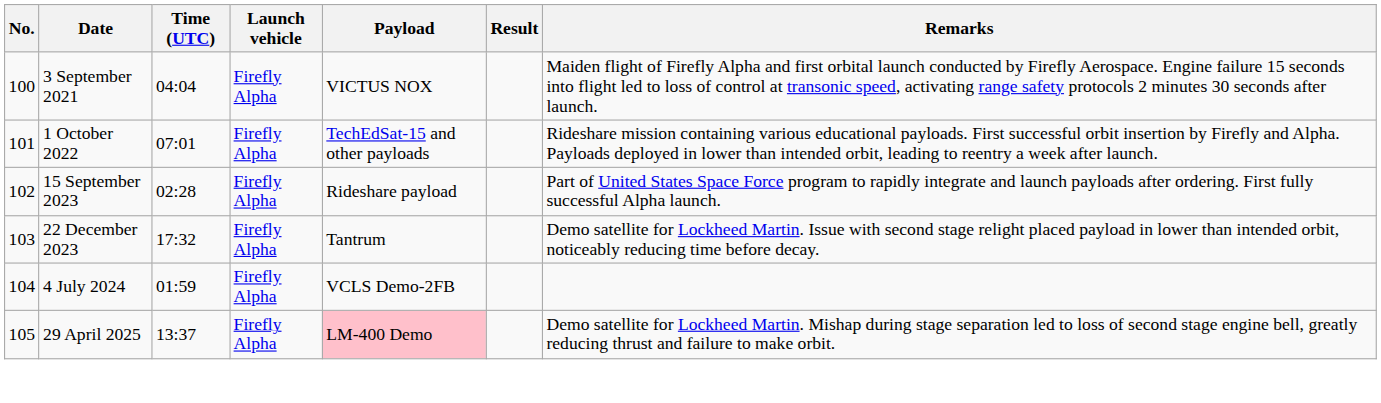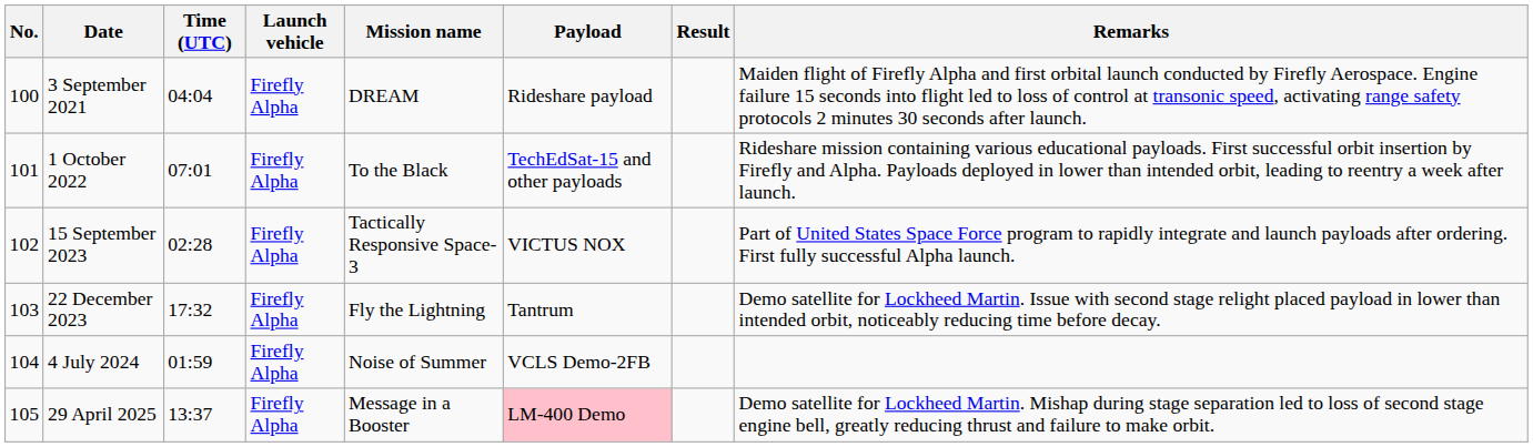 <table class="wikitable mw-collapsible">
 <tr>
 <th>No.</th>
 <th>Date</th>
 <th>Time (<a href='#'>UTC</a>)</th>
 <th>Launch vehicle</th>
+<th>Mission name</th>
 <th>Payload</th>
 <th>Result</th>
 <th>Remarks</th>
 </tr>
 <tr>
 <td>100</td>
 <td>3 September 2021</td>
 <td>04:04</td>
 <td><a href='#'>Firefly Alpha</a></td>
-<td>VICTUS NOX</td>
+<td>DREAM</td>
+<td>Rideshare payload</td>
 <td></td>
 <td>Maiden flight of Firefly Alpha and first orbital launch conducted by Firefly Aerospace. Engine failure 15 seconds into flight led to loss of control at <a href='#'>transonic speed</a>, activating <a href='#'>range safety</a> protocols 2 minutes 30 seconds after launch.</td>
 </tr>
 <tr>
 <td>101</td>
 <td>1 October 2022</td>
 <td>07:01</td>
 <td><a href='#'>Firefly Alpha</a></td>
+<td>To the Black</td>
 <td><a href='#'>TechEdSat-15</a> and other payloads</td>
 <td></td>
 <td>Rideshare mission containing various educational payloads. First successful orbit insertion by Firefly and Alpha. Payloads deployed in lower than intended orbit, leading to reentry a week after launch.</td>
 </tr>
 <tr>
 <td>102</td>
 <td>15 September 2023</td>
 <td>02:28</td>
 <td><a href='#'>Firefly Alpha</a></td>
-<td>Rideshare payload</td>
+<td>Tactically Responsive Space-3</td>
+<td>VICTUS NOX</td>
 <td></td>
 <td>Part of <a href='#'>United States Space Force</a> program to rapidly integrate and launch payloads after ordering. First fully successful Alpha launch.</td>
 </tr>
 <tr>
 <td>103</td>
 <td>22 December 2023</td>
 <td>17:32</td>
 <td><a href='#'>Firefly Alpha</a></td>
+<td>Fly the Lightning</td>
 <td>Tantrum</td>
 <td></td>
 <td>Demo satellite for <a href='#'>Lockheed Martin</a>. Issue with second stage relight placed payload in lower than intended orbit, noticeably reducing time before decay.</td>
 </tr>
 <tr>
 <td>104</td>
 <td>4 July 2024</td>
 <td>01:59</td>
 <td><a href='#'>Firefly Alpha</a></td>
+<td>Noise of Summer</td>
 <td>VCLS Demo-2FB</td>
 <td></td>
 <td></td>
 </tr>
 <tr>
 <td>105</td>
 <td>29 April 2025</td>
 <td>13:37</td>
 <td><a href='#'>Firefly Alpha</a></td>
+<td>Message in a Booster</td>
 <td style="background: pink;">LM-400 Demo</td>
 <td></td>
 <td>Demo satellite for <a href='#'>Lockheed Martin</a>. Mishap during stage separation led to loss of second stage engine bell, greatly reducing thrust and failure to make orbit.</td>
 </tr>
 </table>
